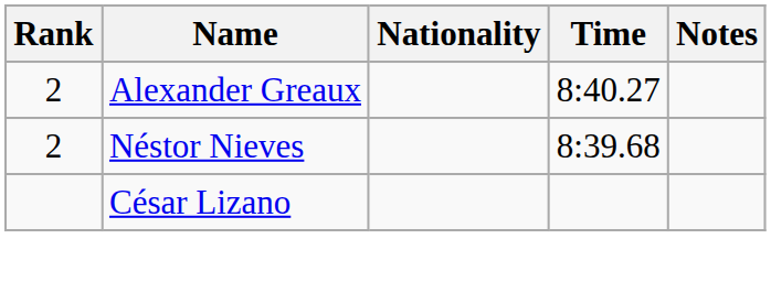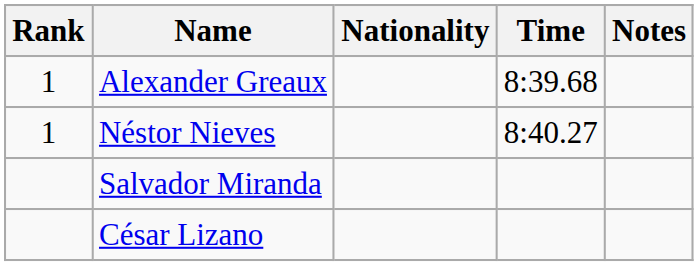 <table class="wikitable sortable" style="text-align:center;font-size:95%">
 <tr>
 <th>Rank</th>
 <th>Name</th>
 <th>Nationality</th>
 <th>Time</th>
 <th>Notes</th>
 </tr>
 <tr>
-<td>2</td>
+<td>1</td>
 <td align=left><a href='#'>Alexander Greaux</a></td>
+<td align=left></td>
+<td>8:39.68</td>
+<td></td>
+</tr>
+<tr>
+<td>1</td>
+<td align=left><a href='#'>Néstor Nieves</a></td>
 <td align=left></td>
 <td>8:40.27</td>
 <td></td>
 </tr>
 <tr>
-<td>2</td>
-<td align=left><a href='#'>Néstor Nieves</a></td>
+<td></td>
+<td align=left><a href='#'>Salvador Miranda</a></td>
 <td align=left></td>
-<td>8:39.68</td>
+<td></td>
 <td></td>
 </tr>
 <tr>
 <td></td>
 <td align=left><a href='#'>César Lizano</a></td>
 <td align=left></td>
 <td></td>
 <td></td>
 </tr>
 </table>
